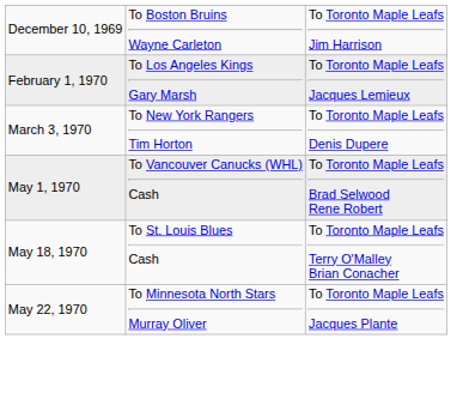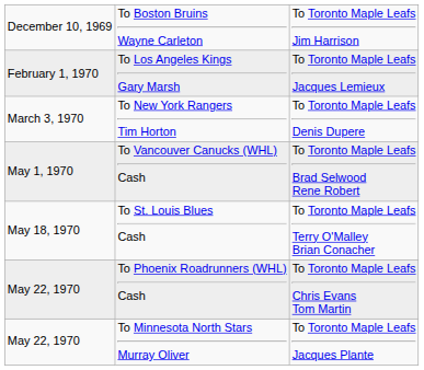 <table class="wikitable">
 <tr>
 <td>December 10, 1969</td>
 <td valign="top">To <a href='#'>Boston Bruins</a><hr><a href='#'>Wayne Carleton</a></td>
 <td valign="top">To <a href='#'>Toronto Maple Leafs</a><hr><a href='#'>Jim Harrison</a></td>
 </tr>
 <tr bgcolor="#eeeeee">
 <td>February 1, 1970</td>
 <td valign="top">To <a href='#'>Los Angeles Kings</a><hr><a href='#'>Gary Marsh</a></td>
 <td valign="top">To <a href='#'>Toronto Maple Leafs</a><hr><a href='#'>Jacques Lemieux</a></td>
 </tr>
 <tr>
 <td>March 3, 1970</td>
 <td valign="top">To <a href='#'>New York Rangers</a><hr><a href='#'>Tim Horton</a></td>
 <td valign="top">To <a href='#'>Toronto Maple Leafs</a><hr><a href='#'>Denis Dupere</a></td>
 </tr>
 <tr bgcolor="#eeeeee">
 <td>May 1, 1970</td>
 <td valign="top">To <a href='#'>Vancouver Canucks (WHL)</a><hr>Cash</td>
 <td valign="top">To <a href='#'>Toronto Maple Leafs</a><hr><a href='#'>Brad Selwood</a> <br> <a href='#'>Rene Robert</a></td>
 </tr>
 <tr>
 <td>May 18, 1970</td>
 <td valign="top">To <a href='#'>St. Louis Blues</a><hr>Cash</td>
 <td valign="top">To <a href='#'>Toronto Maple Leafs</a><hr><a href='#'>Terry O'Malley</a> <br> <a href='#'>Brian Conacher</a></td>
 </tr>
+<tr bgcolor="#eeeeee">
+<td>May 22, 1970</td>
+<td valign="top">To <a href='#'>Phoenix Roadrunners (WHL)</a><hr>Cash</td>
+<td valign="top">To <a href='#'>Toronto Maple Leafs</a><hr><a href='#'>Chris Evans</a> <br> <a href='#'>Tom Martin</a></td>
+</tr>
 <tr>
 <td>May 22, 1970</td>
 <td valign="top">To <a href='#'>Minnesota North Stars</a><hr><a href='#'>Murray Oliver</a></td>
 <td valign="top">To <a href='#'>Toronto Maple Leafs</a><hr><a href='#'>Jacques Plante</a></td>
 </tr>
 </table>
